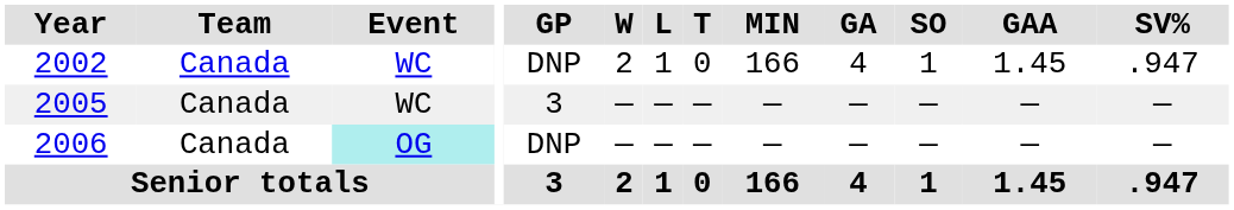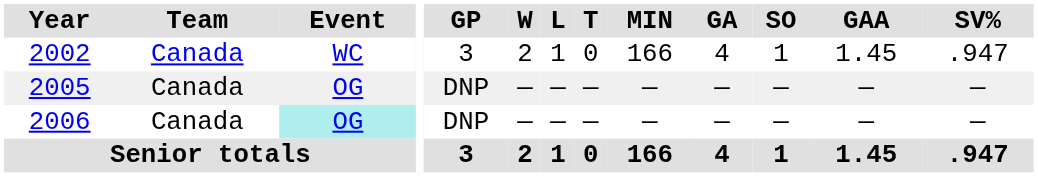 <table border="0" cellpadding="1" cellspacing="0" ID="Table3" style="text-align:center; width:40em">
 <tr ALIGN="center" bgcolor="#e0e0e0">
 <th>Year</th>
 <th>Team</th>
 <th>Event</th>
 <th rowspan="99" bgcolor="#ffffff"></th>
 <th>GP</th>
 <th>W</th>
 <th>L</th>
 <th>T</th>
 <th>MIN</th>
 <th>GA</th>
 <th>SO</th>
 <th>GAA</th>
 <th>SV%</th>
 </tr>
 <tr>
 <td><a href='#'>2002</a></td>
 <td><a href='#'>Canada</a></td>
 <td><a href='#'>WC</a></td>
-<td>DNP</td>
+<td>3</td>
 <td>2</td>
 <td>1</td>
 <td>0</td>
 <td>166</td>
 <td>4</td>
 <td>1</td>
 <td>1.45</td>
 <td>.947</td>
 </tr>
 <tr bgcolor="#f0f0f0">
 <td><a href='#'>2005</a></td>
 <td>Canada</td>
-<td>WC</td>
-<td>3</td>
+<td><a href='#'>OG</a></td>
+<td>DNP</td>
 <td>—</td>
 <td>—</td>
 <td>—</td>
 <td>—</td>
 <td>—</td>
 <td>—</td>
 <td>—</td>
 <td>—</td>
 </tr>
 <tr>
 <td><a href='#'>2006</a></td>
 <td>Canada</td>
 <td style="background: paleturquoise;"><a href='#'>OG</a></td>
 <td>DNP</td>
 <td>—</td>
 <td>—</td>
 <td>—</td>
 <td>—</td>
 <td>—</td>
 <td>—</td>
 <td>—</td>
 <td>—</td>
 </tr>
 <tr bgcolor="#e0e0e0">
 <th colspan=3>Senior totals</th>
 <th>3</th>
 <th>2</th>
 <th>1</th>
 <th>0</th>
 <th>166</th>
 <th>4</th>
 <th>1</th>
 <th>1.45</th>
 <th>.947</th>
 </tr>
 </table>
